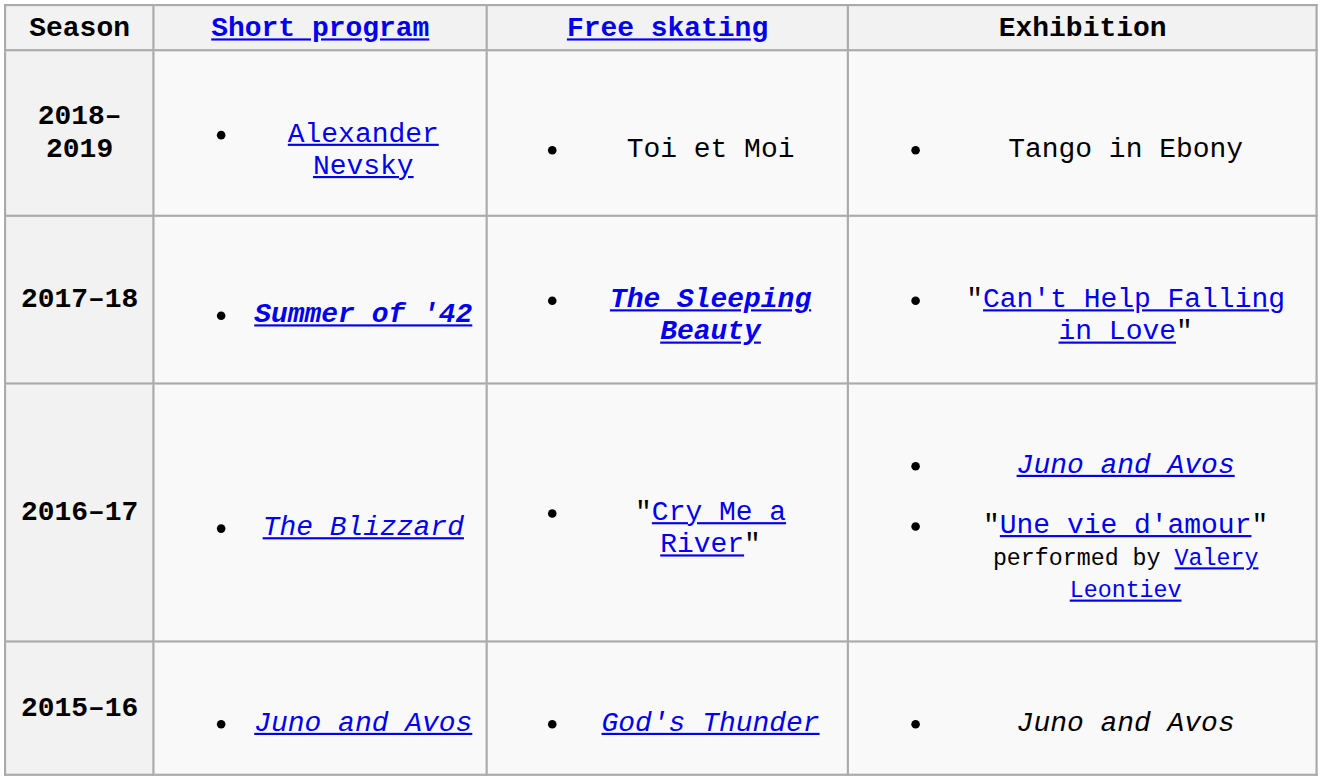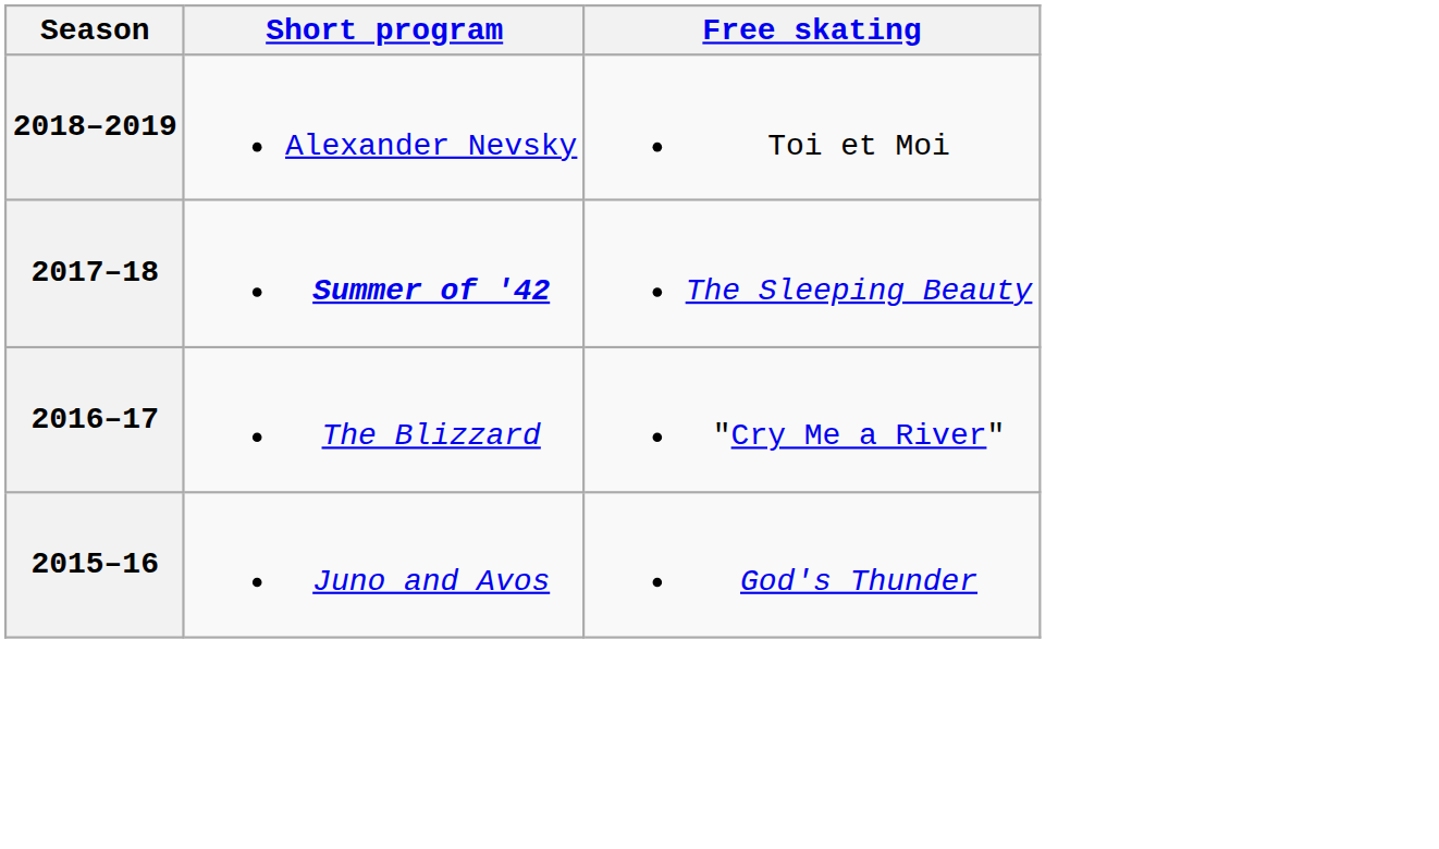 <table class=wikitable style=text-align:center>
 <tr>
 <th>Season</th>
 <th><a href='#'>Short program</a></th>
 <th><a href='#'>Free skating</a></th>
-<th>Exhibition</th>
 </tr>
 <tr>
 <th>2018–2019 <br></th>
 <td><br><ul><li><a href='#'>Alexander Nevsky</a> <br></li></ul></td>
 <td><br><ul><li>Toi et Moi <br></li></ul></td>
-<td><br><ul><li>Tango in Ebony <br></li></ul></td>
 </tr>
 <tr>
 <th>2017–18 <br></th>
 <td><strong><br><ul><li><em><a href='#'>Summer of '42</a></em> <br></li></ul></strong></td>
-<td><strong><br><ul><li><em><a href='#'>The Sleeping Beauty</a></em> <br></li></ul></strong></td>
-<td><br><ul><li>"<a href='#'>Can't Help Falling in Love</a>" <br></li></ul></td>
+<td><br><ul><li><em><a href='#'>The Sleeping Beauty</a></em> <br></li></ul></td>
 </tr>
 <tr>
 <th>2016–17 <br> </th>
 <td><br><ul><li><em><a href='#'>The Blizzard</a></em> <br></li></ul></td>
 <td><br><ul><li>"<a href='#'>Cry Me a River</a>" <br></li></ul></td>
-<td><br><ul><li><em><a href='#'>Juno and Avos</a></em> <br></li></ul><ul><li>"<a href='#'>Une vie d'amour</a>" <br><small>performed by <a href='#'>Valery Leontiev</a></small></li></ul></td>
 </tr>
 <tr>
 <th>2015–16 <br> </th>
 <td><br><ul><li><em><a href='#'>Juno and Avos</a></em> <br></li></ul></td>
 <td><br><ul><li><em><a href='#'>God's Thunder</a></em> <br></li></ul></td>
-<td><br><ul><li><em>Juno and Avos</em> <br></li></ul></td>
 </tr>
 </table>
